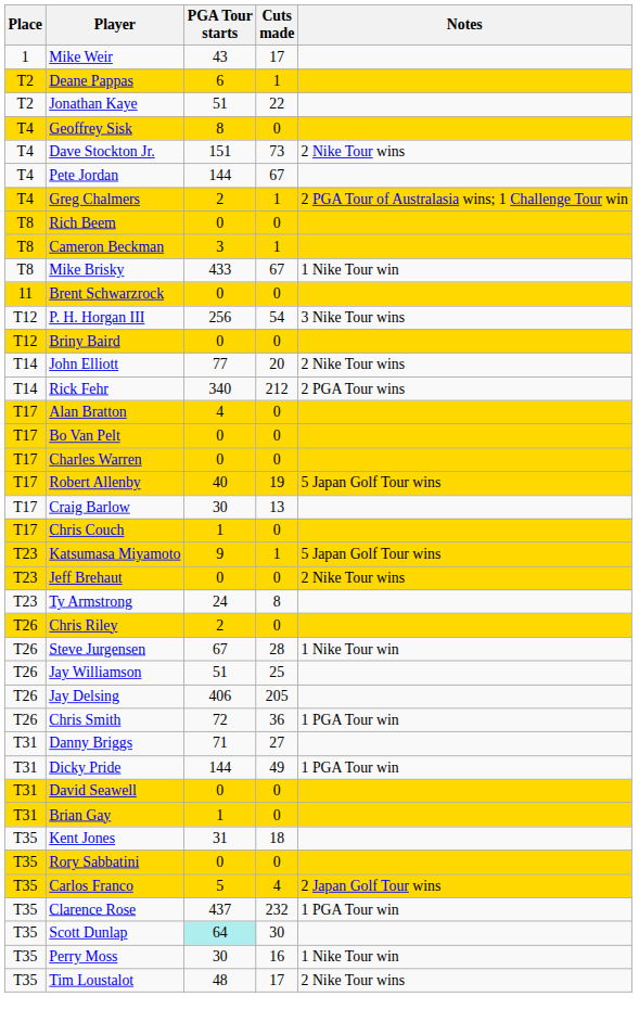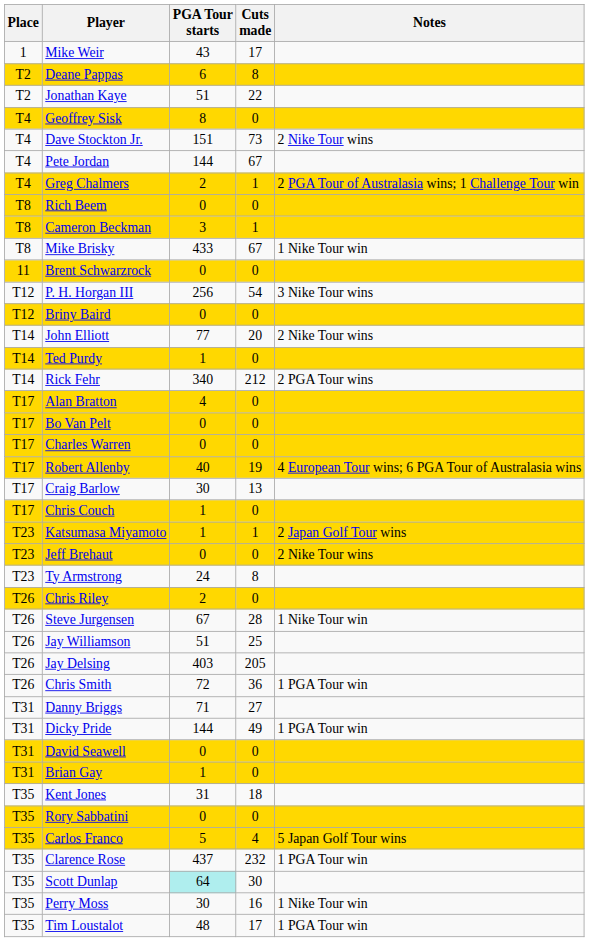 <table class="wikitable sortable" style="text-align:center">
 <tr>
 <th>Place</th>
 <th>Player</th>
 <th>PGA Tour<br>starts</th>
 <th>Cuts<br>made</th>
 <th>Notes</th>
 </tr>
 <tr>
 <td>1</td>
 <td align=left> <a href='#'>Mike Weir</a></td>
 <td>43</td>
 <td>17</td>
 <td align=left></td>
 </tr>
 <tr style="background:#FFD800;">
 <td>T2</td>
 <td align=left> <a href='#'>Deane Pappas</a></td>
 <td>6</td>
-<td>1</td>
+<td>8</td>
 <td align=left></td>
 </tr>
 <tr>
 <td>T2</td>
 <td align=left> <a href='#'>Jonathan Kaye</a></td>
 <td>51</td>
 <td>22</td>
 <td align=left></td>
 </tr>
 <tr style="background:#FFD800;">
 <td>T4</td>
 <td align=left> <a href='#'>Geoffrey Sisk</a></td>
 <td>8</td>
 <td>0</td>
 <td align=left></td>
 </tr>
 <tr>
 <td>T4</td>
 <td align=left> <a href='#'>Dave Stockton Jr.</a></td>
 <td>151</td>
 <td>73</td>
 <td align=left>2 <a href='#'>Nike Tour</a> wins</td>
 </tr>
 <tr>
 <td>T4</td>
 <td align=left> <a href='#'>Pete Jordan</a></td>
 <td>144</td>
 <td>67</td>
 <td align=left></td>
 </tr>
 <tr style="background:#FFD800;">
 <td>T4</td>
 <td align=left> <a href='#'>Greg Chalmers</a></td>
 <td>2</td>
 <td>1</td>
 <td align=left>2 <a href='#'>PGA Tour of Australasia</a> wins; 1 <a href='#'>Challenge Tour</a> win</td>
 </tr>
 <tr style="background:#FFD800;">
 <td>T8</td>
 <td align=left> <a href='#'>Rich Beem</a></td>
 <td>0</td>
 <td>0</td>
 <td align=left></td>
 </tr>
 <tr style="background:#FFD800;">
 <td>T8</td>
 <td align=left> <a href='#'>Cameron Beckman</a></td>
 <td>3</td>
 <td>1</td>
 <td align=left></td>
 </tr>
 <tr>
 <td>T8</td>
 <td align=left> <a href='#'>Mike Brisky</a></td>
 <td>433</td>
 <td>67</td>
 <td align=left>1 Nike Tour win</td>
 </tr>
 <tr style="background:#FFD800;">
 <td>11</td>
 <td align=left> <a href='#'>Brent Schwarzrock</a></td>
 <td>0</td>
 <td>0</td>
 <td align=left></td>
 </tr>
 <tr>
 <td>T12</td>
 <td align=left> <a href='#'>P. H. Horgan III</a></td>
 <td>256</td>
 <td>54</td>
 <td align=left>3 Nike Tour wins</td>
 </tr>
 <tr style="background:#FFD800;">
 <td>T12</td>
 <td align=left> <a href='#'>Briny Baird</a></td>
 <td>0</td>
 <td>0</td>
 <td align=left></td>
 </tr>
 <tr>
 <td>T14</td>
 <td align=left> <a href='#'>John Elliott</a></td>
 <td>77</td>
 <td>20</td>
 <td align=left>2 Nike Tour wins</td>
 </tr>
+<tr style="background:#FFD800;">
+<td>T14</td>
+<td align=left> <a href='#'>Ted Purdy</a></td>
+<td>1</td>
+<td>0</td>
+<td align=left></td>
+</tr>
 <tr>
 <td>T14</td>
 <td align=left> <a href='#'>Rick Fehr</a></td>
 <td>340</td>
 <td>212</td>
 <td align=left>2 PGA Tour wins</td>
 </tr>
 <tr style="background:#FFD800;">
 <td>T17</td>
 <td align=left> <a href='#'>Alan Bratton</a></td>
 <td>4</td>
 <td>0</td>
 <td align=left></td>
 </tr>
 <tr style="background:#FFD800;">
 <td>T17</td>
 <td align=left> <a href='#'>Bo Van Pelt</a></td>
 <td>0</td>
 <td>0</td>
 <td align=left></td>
 </tr>
 <tr style="background:#FFD800;">
 <td>T17</td>
 <td align=left> <a href='#'>Charles Warren</a></td>
 <td>0</td>
 <td>0</td>
 <td align=left></td>
 </tr>
 <tr style="background:#FFD800;">
 <td>T17</td>
 <td align=left> <a href='#'>Robert Allenby</a></td>
 <td>40</td>
 <td>19</td>
-<td align=left>5 Japan Golf Tour wins</td>
+<td align=left>4 <a href='#'>European Tour</a> wins; 6 PGA Tour of Australasia wins</td>
 </tr>
 <tr>
 <td>T17</td>
 <td align=left> <a href='#'>Craig Barlow</a></td>
 <td>30</td>
 <td>13</td>
 <td align=left></td>
 </tr>
 <tr style="background:#FFD800;">
 <td>T17</td>
 <td align=left> <a href='#'>Chris Couch</a></td>
 <td>1</td>
 <td>0</td>
 <td align=left></td>
 </tr>
 <tr style="background:#FFD800;">
 <td>T23</td>
 <td align=left> <a href='#'>Katsumasa Miyamoto</a></td>
-<td>9</td>
 <td>1</td>
-<td align=left>5 Japan Golf Tour wins</td>
+<td>1</td>
+<td align=left>2 <a href='#'>Japan Golf Tour</a> wins</td>
 </tr>
 <tr style="background:#FFD800;">
 <td>T23</td>
 <td align=left> <a href='#'>Jeff Brehaut</a></td>
 <td>0</td>
 <td>0</td>
 <td align=left>2 Nike Tour wins</td>
 </tr>
 <tr>
 <td>T23</td>
 <td align=left> <a href='#'>Ty Armstrong</a></td>
 <td>24</td>
 <td>8</td>
 <td align=left></td>
 </tr>
 <tr style="background:#FFD800;">
 <td>T26</td>
 <td align=left> <a href='#'>Chris Riley</a></td>
 <td>2</td>
 <td>0</td>
 <td align=left></td>
 </tr>
 <tr>
 <td>T26</td>
 <td align=left> <a href='#'>Steve Jurgensen</a></td>
 <td>67</td>
 <td>28</td>
 <td align=left>1 Nike Tour win</td>
 </tr>
 <tr>
 <td>T26</td>
 <td align=left> <a href='#'>Jay Williamson</a></td>
 <td>51</td>
 <td>25</td>
 <td align=left></td>
 </tr>
 <tr>
 <td>T26</td>
 <td align=left> <a href='#'>Jay Delsing</a></td>
-<td>406</td>
+<td>403</td>
 <td>205</td>
 <td align=left></td>
 </tr>
 <tr>
 <td>T26</td>
 <td align=left> <a href='#'>Chris Smith</a></td>
 <td>72</td>
 <td>36</td>
 <td align=left>1 PGA Tour win</td>
 </tr>
 <tr>
 <td>T31</td>
 <td align=left> <a href='#'>Danny Briggs</a></td>
 <td>71</td>
 <td>27</td>
 <td align=left></td>
 </tr>
 <tr>
 <td>T31</td>
 <td align=left> <a href='#'>Dicky Pride</a></td>
 <td>144</td>
 <td>49</td>
 <td align=left>1 PGA Tour win</td>
 </tr>
 <tr style="background:#FFD800;">
 <td>T31</td>
 <td align=left> <a href='#'>David Seawell</a></td>
 <td>0</td>
 <td>0</td>
 <td align=left></td>
 </tr>
 <tr style="background:#FFD800;">
 <td>T31</td>
 <td align=left> <a href='#'>Brian Gay</a></td>
 <td>1</td>
 <td>0</td>
 <td align=left></td>
 </tr>
 <tr>
 <td>T35</td>
 <td align=left> <a href='#'>Kent Jones</a></td>
 <td>31</td>
 <td>18</td>
 <td align=left></td>
 </tr>
 <tr style="background:#FFD800;">
 <td>T35</td>
 <td align=left> <a href='#'>Rory Sabbatini</a></td>
 <td>0</td>
 <td>0</td>
 <td align=left></td>
 </tr>
 <tr style="background:#FFD800;">
 <td>T35</td>
 <td align=left> <a href='#'>Carlos Franco</a></td>
 <td>5</td>
 <td>4</td>
-<td align=left>2 <a href='#'>Japan Golf Tour</a> wins</td>
+<td align=left>5 Japan Golf Tour wins</td>
 </tr>
 <tr>
 <td>T35</td>
 <td align=left> <a href='#'>Clarence Rose</a></td>
 <td>437</td>
 <td>232</td>
 <td align=left>1 PGA Tour win</td>
 </tr>
 <tr>
 <td>T35</td>
 <td align=left> <a href='#'>Scott Dunlap</a></td>
 <td style="background: paleturquoise;">64</td>
 <td>30</td>
 <td align=left></td>
 </tr>
 <tr>
 <td>T35</td>
 <td align=left> <a href='#'>Perry Moss</a></td>
 <td>30</td>
 <td>16</td>
 <td align=left>1 Nike Tour win</td>
 </tr>
 <tr>
 <td>T35</td>
 <td align=left> <a href='#'>Tim Loustalot</a></td>
 <td>48</td>
 <td>17</td>
-<td align=left>2 Nike Tour wins</td>
+<td align=left>1 PGA Tour win</td>
 </tr>
 </table>
